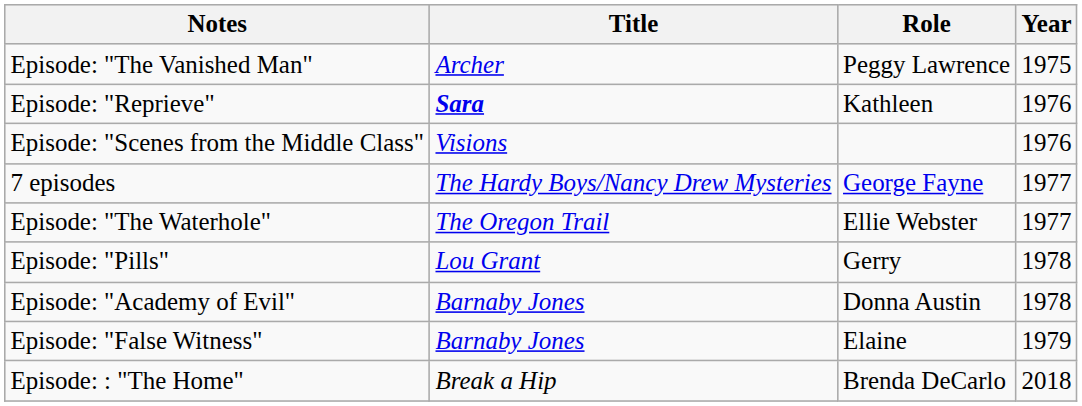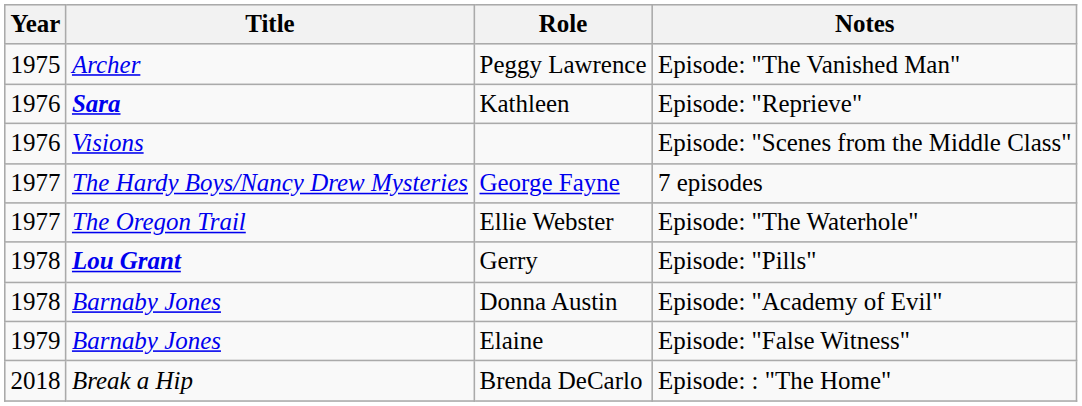 <table class="wikitable sortable">
 <tr>
-<th class="unsortable">Notes</th>
+<th>Year</th>
 <th>Title</th>
 <th>Role</th>
-<th>Year</th>
+<th class="unsortable">Notes</th>
 </tr>
 <tr>
-<td>Episode: "The Vanished Man"</td>
+<td>1975</td>
 <td><em><a href='#'>Archer</a></em></td>
 <td>Peggy Lawrence</td>
-<td>1975</td>
+<td>Episode: "The Vanished Man"</td>
 </tr>
 <tr>
-<td>Episode: "Reprieve"</td>
+<td>1976</td>
 <td><strong><em><a href='#'>Sara</a></em></strong></td>
 <td>Kathleen</td>
-<td>1976</td>
+<td>Episode: "Reprieve"</td>
 </tr>
 <tr>
-<td>Episode: "Scenes from the Middle Class"</td>
+<td>1976</td>
 <td><em><a href='#'>Visions</a></em></td>
 <td></td>
-<td>1976</td>
+<td>Episode: "Scenes from the Middle Class"</td>
 </tr>
 <tr>
-<td>7 episodes</td>
+<td>1977</td>
 <td><em><a href='#'>The Hardy Boys/Nancy Drew Mysteries</a></em></td>
 <td><a href='#'>George Fayne</a></td>
-<td>1977</td>
+<td>7 episodes</td>
 </tr>
 <tr>
-<td>Episode: "The Waterhole"</td>
+<td>1977</td>
 <td><em><a href='#'>The Oregon Trail</a></em></td>
 <td>Ellie Webster</td>
-<td>1977</td>
+<td>Episode: "The Waterhole"</td>
 </tr>
 <tr>
+<td>1978</td>
+<td><strong><em><a href='#'>Lou Grant</a></em></strong></td>
+<td>Gerry</td>
 <td>Episode: "Pills"</td>
-<td><em><a href='#'>Lou Grant</a></em></td>
-<td>Gerry</td>
-<td>1978</td>
 </tr>
 <tr>
-<td>Episode: "Academy of Evil"</td>
+<td>1978</td>
 <td><em><a href='#'>Barnaby Jones</a></em></td>
 <td>Donna Austin</td>
-<td>1978</td>
+<td>Episode: "Academy of Evil"</td>
 </tr>
 <tr>
-<td>Episode: "False Witness"</td>
+<td>1979</td>
 <td><em><a href='#'>Barnaby Jones</a></em></td>
 <td>Elaine</td>
-<td>1979</td>
+<td>Episode: "False Witness"</td>
 </tr>
 <tr>
-<td>Episode: : "The Home"</td>
+<td>2018</td>
 <td><em>Break a Hip</em></td>
 <td>Brenda DeCarlo</td>
-<td>2018</td>
+<td>Episode: : "The Home"</td>
 </tr>
 </table>
